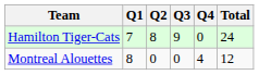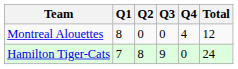 <table class="wikitable">
 <tr>
 <th>Team</th>
 <th>Q1</th>
 <th>Q2</th>
 <th>Q3</th>
 <th>Q4</th>
 <th>Total</th>
 </tr>
+<tr>
+<td><a href='#'>Montreal Alouettes</a></td>
+<td>8</td>
+<td>0</td>
+<td>0</td>
+<td>4</td>
+<td>12</td>
+</tr>
 <tr style="background-color:#DDFFDD">
 <td><a href='#'>Hamilton Tiger-Cats</a></td>
 <td>7</td>
 <td>8</td>
 <td>9</td>
 <td>0</td>
 <td>24</td>
 </tr>
-<tr>
-<td><a href='#'>Montreal Alouettes</a></td>
-<td>8</td>
-<td>0</td>
-<td>0</td>
-<td>4</td>
-<td>12</td>
-</tr>
 </table>
